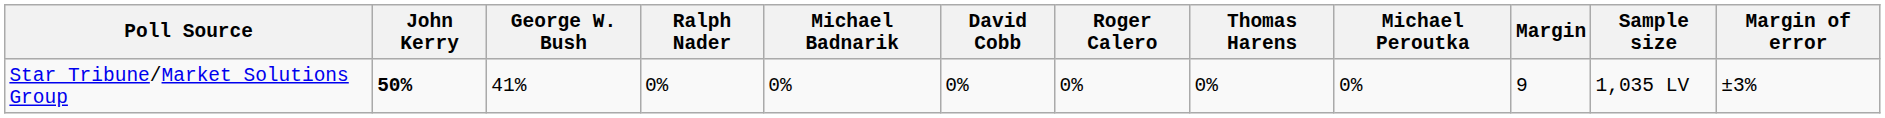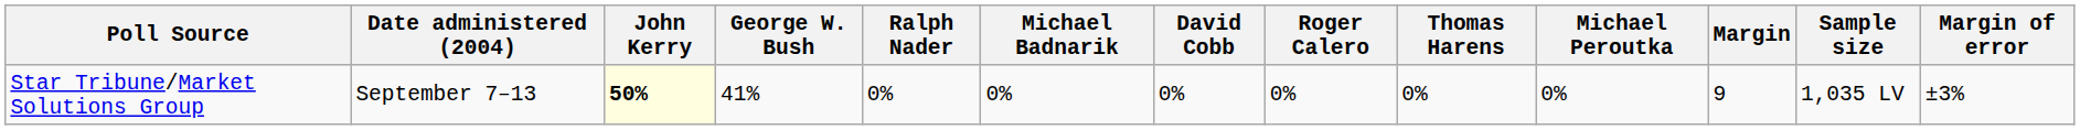 <table class="wikitable">
 <tr>
 <th>Poll Source</th>
+<th>Date administered (2004)</th>
 <th>John Kerry</th>
 <th>George W. Bush</th>
 <th>Ralph Nader</th>
 <th>Michael Badnarik</th>
 <th>David Cobb</th>
 <th>Roger Calero</th>
 <th>Thomas Harens</th>
 <th>Michael Peroutka</th>
 <th>Margin</th>
 <th>Sample size</th>
 <th>Margin of error</th>
 </tr>
 <tr>
 <td><a href='#'>Star Tribune</a>/<a href='#'>Market Solutions Group</a></td>
-<td><strong>50%</strong></td>
+<td>September 7–13</td>
+<td style="background: lightyellow;"><strong>50%</strong></td>
 <td>41%</td>
 <td>0%</td>
 <td>0%</td>
 <td>0%</td>
 <td>0%</td>
 <td>0%</td>
 <td>0%</td>
 <td>9</td>
 <td>1,035 LV</td>
 <td>±3%</td>
 </tr>
 </table>
